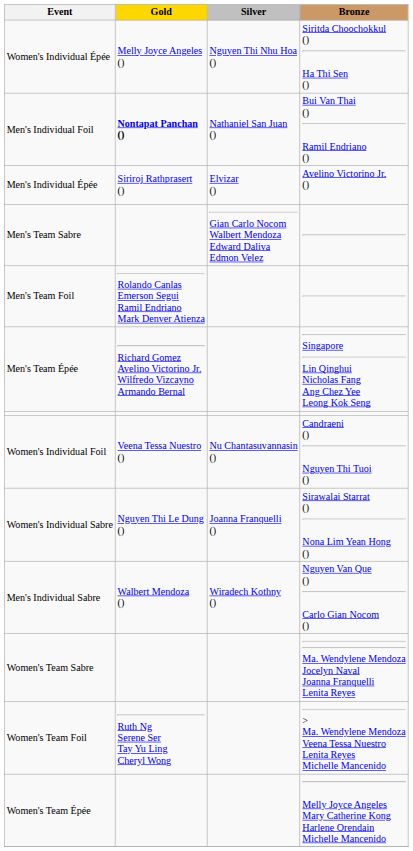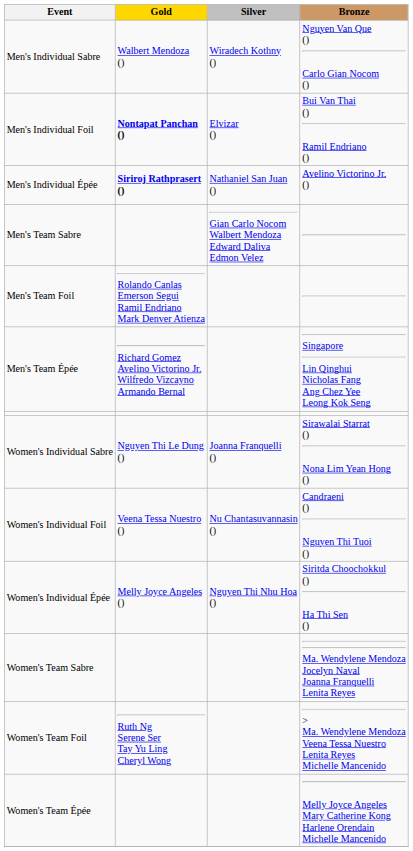 <table class="wikitable">
 <tr>
 <th>Event</th>
 <th style="background: gold">Gold</th>
 <th style="background: silver">Silver</th>
 <th style="background: #cc9966">Bronze</th>
 </tr>
 <tr>
-<td>Women's Individual Épée</td>
-<td><a href='#'>Melly Joyce Angeles</a> <br> ()</td>
-<td><a href='#'>Nguyen Thi Nhu Hoa</a> <br> ()</td>
-<td><a href='#'>Siritda Choochokkul</a> <br> ()<hr><br><a href='#'>Ha Thi Sen</a><br> ()</td>
+<td>Men's Individual Sabre</td>
+<td><a href='#'>Walbert Mendoza</a> <br> ()</td>
+<td><a href='#'>Wiradech Kothny</a> <br> ()</td>
+<td><a href='#'>Nguyen Van Que</a> <br> ()<hr><br><a href='#'>Carlo Gian Nocom</a><br> ()</td>
 </tr>
 <tr>
 <td>Men's Individual Foil</td>
 <td><strong><a href='#'>Nontapat Panchan</a> <br> ()</strong></td>
-<td><a href='#'>Nathaniel San Juan</a> <br> ()</td>
+<td><a href='#'>Elvizar</a> <br> ()</td>
 <td><a href='#'>Bui Van Thai</a> <br> ()<hr><br><a href='#'>Ramil Endriano</a><br> ()</td>
 </tr>
 <tr>
 <td>Men's Individual Épée</td>
-<td><a href='#'>Siriroj Rathprasert</a> <br> ()</td>
-<td><a href='#'>Elvizar</a> <br> ()</td>
+<td><strong><a href='#'>Siriroj Rathprasert</a> <br> ()</strong></td>
+<td><a href='#'>Nathaniel San Juan</a> <br> ()</td>
 <td><a href='#'>Avelino Victorino Jr.</a> <br>()<br><br></td>
 </tr>
 <tr>
 <td>Men's Team Sabre</td>
 <td></td>
 <td> <hr> <a href='#'>Gian Carlo Nocom</a> <br> <a href='#'>Walbert Mendoza</a> <br> <a href='#'>Edward Daliva</a> <br> <a href='#'>Edmon Velez</a></td>
 <td><hr></td>
 </tr>
 <tr>
 <td>Men's Team Foil</td>
 <td> <hr> <a href='#'>Rolando Canlas</a> <br> <a href='#'>Emerson Segui</a> <br> <a href='#'>Ramil Endriano</a> <br> <a href='#'>Mark Denver Atienza</a></td>
 <td></td>
 <td> <hr> </td>
 </tr>
 <tr>
 <td>Men's Team Épée</td>
 <td> <hr> <a href='#'>Richard Gomez</a> <br> <a href='#'>Avelino Victorino Jr.</a> <br> <a href='#'>Wilfredo Vizcayno</a> <br> <a href='#'>Armando Bernal</a></td>
 <td></td>
 <td><hr> <a href='#'>Singapore</a> <hr> <a href='#'>Lin Qinghui</a> <br> <a href='#'>Nicholas Fang</a> <br> <a href='#'>Ang Chez Yee</a> <br> <a href='#'>Leong Kok Seng</a></td>
 </tr>
 <tr>
 <td></td>
 <td></td>
 <td></td>
 <td></td>
 </tr>
 <tr>
+<td>Women's Individual Sabre</td>
+<td><a href='#'>Nguyen Thi Le Dung</a> <br> ()</td>
+<td><a href='#'>Joanna Franquelli</a> <br> ()</td>
+<td><a href='#'>Sirawalai Starrat</a> <br> ()<hr><br><a href='#'>Nona Lim Yean Hong</a><br> ()</td>
+</tr>
+<tr>
 <td>Women's Individual Foil</td>
 <td><a href='#'>Veena Tessa Nuestro</a> <br> ()</td>
 <td><a href='#'>Nu Chantasuvannasin</a> <br> ()</td>
 <td><a href='#'>Candraeni</a> <br> ()<hr><br><a href='#'>Nguyen Thi Tuoi</a><br> ()</td>
 </tr>
 <tr>
-<td>Women's Individual Sabre</td>
-<td><a href='#'>Nguyen Thi Le Dung</a> <br> ()</td>
-<td><a href='#'>Joanna Franquelli</a> <br> ()</td>
-<td><a href='#'>Sirawalai Starrat</a> <br> ()<hr><br><a href='#'>Nona Lim Yean Hong</a><br> ()</td>
-</tr>
-<tr>
-<td>Men's Individual Sabre</td>
-<td><a href='#'>Walbert Mendoza</a> <br> ()</td>
-<td><a href='#'>Wiradech Kothny</a> <br> ()</td>
-<td><a href='#'>Nguyen Van Que</a> <br> ()<hr><br><a href='#'>Carlo Gian Nocom</a><br> ()</td>
+<td>Women's Individual Épée</td>
+<td><a href='#'>Melly Joyce Angeles</a> <br> ()</td>
+<td><a href='#'>Nguyen Thi Nhu Hoa</a> <br> ()</td>
+<td><a href='#'>Siritda Choochokkul</a> <br> ()<hr><br><a href='#'>Ha Thi Sen</a><br> ()</td>
 </tr>
 <tr>
 <td>Women's Team Sabre</td>
 <td></td>
 <td></td>
 <td> <hr> <hr> <a href='#'>Ma. Wendylene Mendoza</a> <br> <a href='#'>Jocelyn Naval</a> <br> <a href='#'>Joanna Franquelli</a> <br> <a href='#'>Lenita Reyes</a></td>
 </tr>
 <tr>
 <td>Women's Team Foil</td>
 <td> <hr> <a href='#'>Ruth Ng</a> <br> <a href='#'>Serene Ser</a> <br> <a href='#'>Tay Yu Ling</a> <br> <a href='#'>Cheryl Wong</a></td>
 <td></td>
 <td><hr>> <br> <a href='#'>Ma. Wendylene Mendoza</a> <br> <a href='#'>Veena Tessa Nuestro</a> <br> <a href='#'>Lenita Reyes</a> <br> <a href='#'>Michelle Mancenido</a></td>
 </tr>
 <tr>
 <td>Women's Team Épée</td>
 <td></td>
 <td></td>
 <td><hr> <br> <a href='#'>Melly Joyce Angeles</a> <br> <a href='#'>Mary Catherine Kong</a> <br> <a href='#'>Harlene Orendain</a> <br> <a href='#'>Michelle Mancenido</a></td>
 </tr>
 <tr>
 </tr>
 </table>
